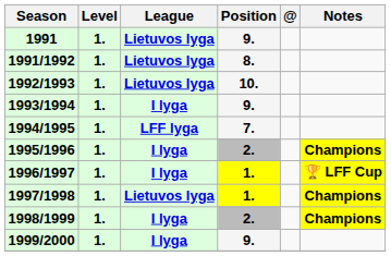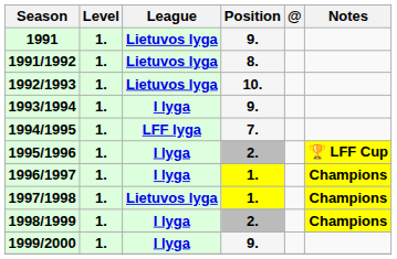 <table class="wikitable" style="font-size:90%;">
 <tr>
 <th>Season</th>
 <th>Level</th>
 <th>League</th>
 <th>Position</th>
 <th>@</th>
 <th>Notes</th>
 </tr>
 <tr>
 <td bgcolor="#ddffdd" style="text-align:center;"><strong>1991</strong></td>
 <td bgcolor="#ddffdd" style="text-align:center;"><strong>1.</strong></td>
 <td bgcolor="#ddffdd" style="text-align:center;"><strong><a href='#'>Lietuvos lyga</a></strong></td>
 <td bgcolor="#F5F5F5" style="text-align:center;"><strong>9.</strong></td>
 <td></td>
 <td></td>
 </tr>
 <tr>
 <td bgcolor="#ddffdd" style="text-align:center;"><strong>1991/1992</strong></td>
 <td bgcolor="#ddffdd" style="text-align:center;"><strong>1.</strong></td>
 <td bgcolor="#ddffdd" style="text-align:center;"><strong><a href='#'>Lietuvos lyga</a></strong></td>
 <td bgcolor="#F5F5F5" style="text-align:center;"><strong>8.</strong></td>
 <td></td>
 <td></td>
 </tr>
 <tr>
 <td bgcolor="#ddffdd" style="text-align:center;"><strong>1992/1993</strong></td>
 <td bgcolor="#ddffdd" style="text-align:center;"><strong>1.</strong></td>
 <td bgcolor="#ddffdd" style="text-align:center;"><strong><a href='#'>Lietuvos lyga</a></strong></td>
 <td bgcolor="#F5F5F5" style="text-align:center;"><strong>10.</strong></td>
 <td></td>
 <td></td>
 </tr>
 <tr>
 <td bgcolor="#ddffdd" style="text-align:center;"><strong>1993/1994</strong></td>
 <td bgcolor="#ddffdd" style="text-align:center;"><strong>1.</strong></td>
 <td bgcolor="#ddffdd" style="text-align:center;"><strong><a href='#'>I lyga</a></strong></td>
 <td bgcolor="#F5F5F5" style="text-align:center;"><strong>9.</strong></td>
 <td></td>
 <td></td>
 </tr>
 <tr>
 <td bgcolor="#ddffdd" style="text-align:center;"><strong>1994/1995</strong></td>
 <td bgcolor="#ddffdd" style="text-align:center;"><strong>1.</strong></td>
 <td bgcolor="#ddffdd" style="text-align:center;"><strong><a href='#'>LFF lyga</a></strong></td>
 <td bgcolor="#F5F5F5" style="text-align:center;"><strong>7.</strong></td>
 <td></td>
 <td></td>
 </tr>
 <tr>
 <td bgcolor="#ddffdd" style="text-align:center;"><strong>1995/1996</strong></td>
 <td bgcolor="#ddffdd" style="text-align:center;"><strong>1.</strong></td>
 <td bgcolor="#ddffdd" style="text-align:center;"><strong><a href='#'>I lyga</a></strong></td>
 <td bgcolor="#bbbbbb" style="text-align:center;"><strong>2.</strong></td>
 <td></td>
-<td bgcolor="#FFFF00" style="text-align:center;"> <strong>Champions</strong></td>
+<td bgcolor="#FFFF00" style="text-align:center;">🏆 <strong>LFF Cup</strong></td>
 </tr>
 <tr>
 <td bgcolor="#ddffdd" style="text-align:center;"><strong>1996/1997</strong></td>
 <td bgcolor="#ddffdd" style="text-align:center;"><strong>1.</strong></td>
 <td bgcolor="#ddffdd" style="text-align:center;"><strong><a href='#'>I lyga</a></strong></td>
 <td bgcolor="#FFFF00" style="text-align:center;"><strong>1.</strong></td>
 <td></td>
-<td bgcolor="#FFFF00" style="text-align:center;">🏆 <strong>LFF Cup</strong></td>
+<td bgcolor="#FFFF00" style="text-align:center;"> <strong>Champions</strong></td>
 </tr>
 <tr>
 <td bgcolor="#ddffdd" style="text-align:center;"><strong>1997/1998</strong></td>
 <td bgcolor="#ddffdd" style="text-align:center;"><strong>1.</strong></td>
 <td bgcolor="#ddffdd" style="text-align:center;"><strong><a href='#'>Lietuvos lyga</a></strong></td>
 <td bgcolor="#FFFF00" style="text-align:center;"><strong>1.</strong></td>
 <td></td>
 <td bgcolor="#FFFF00" style="text-align:center;"> <strong>Champions</strong></td>
 </tr>
 <tr>
 <td bgcolor="#ddffdd" style="text-align:center;"><strong>1998/1999</strong></td>
 <td bgcolor="#ddffdd" style="text-align:center;"><strong>1.</strong></td>
 <td bgcolor="#ddffdd" style="text-align:center;"><strong><a href='#'>I lyga</a></strong></td>
 <td bgcolor="#bbbbbb" style="text-align:center;"><strong>2.</strong></td>
 <td></td>
 <td bgcolor="#FFFF00" style="text-align:center;"> <strong>Champions</strong></td>
 </tr>
 <tr>
 <td bgcolor="#ddffdd" style="text-align:center;"><strong>1999/2000</strong></td>
 <td bgcolor="#ddffdd" style="text-align:center;"><strong>1.</strong></td>
 <td bgcolor="#ddffdd" style="text-align:center;"><strong><a href='#'>I lyga</a></strong></td>
 <td bgcolor="#F5F5F5" style="text-align:center;"><strong>9.</strong></td>
 <td></td>
 <td></td>
 </tr>
 <tr>
 </tr>
 </table>
